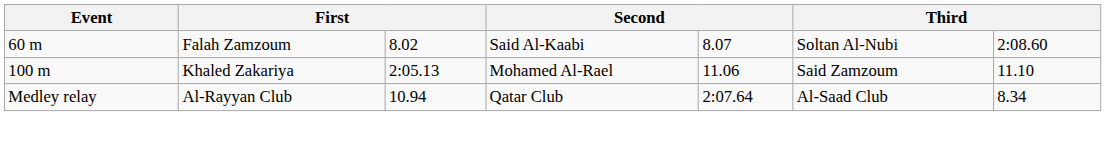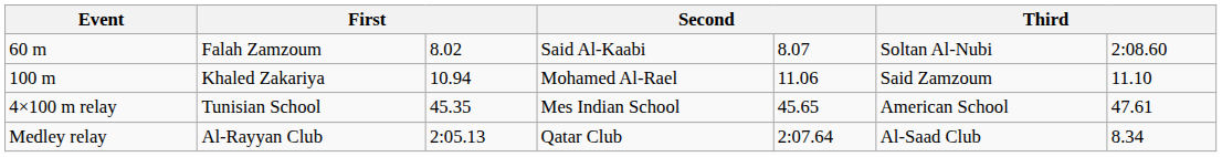 <table class=wikitable>
 <tr>
 <th style="width:10em">Event</th>
 <th colspan=2 style="width:18em">First</th>
 <th colspan=2 style="width:18em">Second</th>
 <th colspan=2 style="width:18em">Third</th>
 </tr>
 <tr>
 <td>60 m</td>
 <td>Falah Zamzoum</td>
 <td>8.02</td>
 <td>Said Al-Kaabi</td>
 <td>8.07</td>
 <td>Soltan Al-Nubi</td>
 <td>2:08.60</td>
 </tr>
 <tr>
 <td>100 m </td>
 <td>Khaled Zakariya</td>
-<td>2:05.13</td>
+<td>10.94</td>
 <td>Mohamed Al-Rael</td>
 <td>11.06</td>
 <td>Said Zamzoum</td>
 <td>11.10</td>
 </tr>
 <tr>
+<td>4×100 m relay</td>
+<td>Tunisian School</td>
+<td>45.35</td>
+<td>Mes Indian School</td>
+<td>45.65</td>
+<td>American School</td>
+<td>47.61</td>
+</tr>
+<tr>
 <td>Medley relay</td>
 <td>Al-Rayyan Club</td>
-<td>10.94</td>
+<td>2:05.13</td>
 <td>Qatar Club</td>
 <td>2:07.64</td>
 <td>Al-Saad Club</td>
 <td>8.34</td>
 </tr>
 </table>
